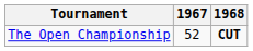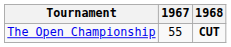 <table class="wikitable" style="font-size:95%;text-align:center;">
 <tr>
 <th>Tournament</th>
 <th>1967</th>
 <th>1968</th>
 </tr>
 <tr>
 <td><a href='#'>The Open Championship</a></td>
-<td>52</td>
+<td>55</td>
 <td><strong>CUT</strong></td>
 </tr>
 </table>
